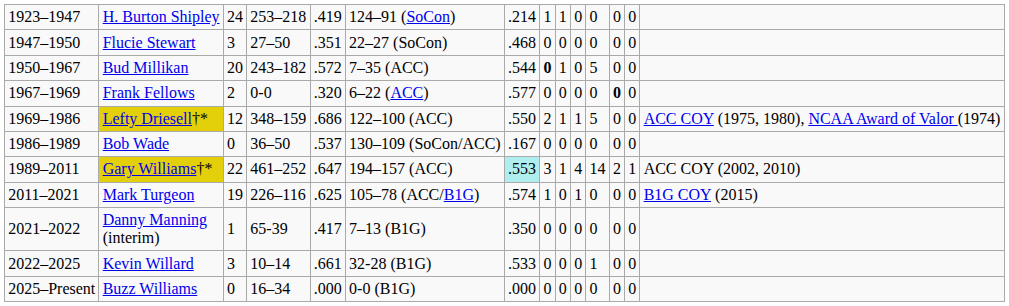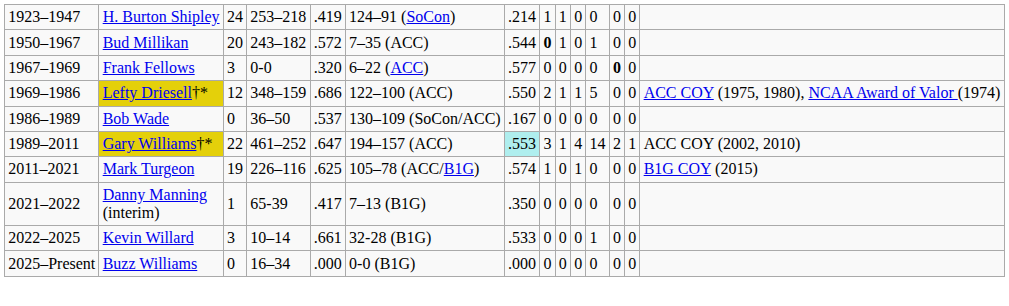 <table class="wikitable sortable">
 <tr>
 </tr>
 <tr>
 <td>1923–1947</td>
 <td><a href='#'>H. Burton Shipley</a></td>
 <td>24</td>
 <td>253–218</td>
 <td>.419</td>
 <td>124–91 (<a href='#'>SoCon</a>)</td>
 <td>.214</td>
 <td>1</td>
 <td>1</td>
 <td>0</td>
 <td>0</td>
 <td>0</td>
 <td>0</td>
 <td></td>
 </tr>
 <tr>
-<td>1947–1950</td>
-<td><a href='#'>Flucie Stewart</a></td>
-<td>3</td>
-<td>27–50</td>
-<td>.351</td>
-<td>22–27 (SoCon)</td>
-<td>.468</td>
-<td>0</td>
-<td>0</td>
-<td>0</td>
-<td>0</td>
-<td>0</td>
-<td>0</td>
-<td></td>
-</tr>
-<tr>
 <td>1950–1967</td>
 <td><a href='#'>Bud Millikan</a></td>
 <td>20</td>
 <td>243–182</td>
 <td>.572</td>
 <td>7–35 (ACC)</td>
 <td>.544</td>
 <td><strong>0</strong></td>
 <td>1</td>
 <td>0</td>
-<td>5</td>
+<td>1</td>
 <td>0</td>
 <td>0</td>
 <td></td>
 </tr>
 <tr>
 <td>1967–1969</td>
 <td><a href='#'>Frank Fellows</a></td>
-<td>2</td>
+<td>3</td>
 <td>0-0</td>
 <td>.320</td>
 <td>6–22 (<a href='#'>ACC</a>)</td>
 <td>.577</td>
 <td>0</td>
 <td>0</td>
 <td>0</td>
 <td>0</td>
 <td><strong>0</strong></td>
 <td>0</td>
 <td></td>
 </tr>
 <tr>
 <td>1969–1986</td>
 <td style="background-color:#e4d00a"><a href='#'>Lefty Driesell</a>†*</td>
 <td>12</td>
 <td>348–159</td>
 <td>.686</td>
 <td>122–100 (ACC)</td>
 <td>.550</td>
 <td>2</td>
 <td>1</td>
 <td>1</td>
 <td>5</td>
 <td>0</td>
 <td>0</td>
 <td><a href='#'>ACC COY</a> (1975, 1980), <a href='#'>NCAA Award of Valor </a>(1974)</td>
 </tr>
 <tr>
 <td>1986–1989</td>
 <td><a href='#'>Bob Wade</a></td>
 <td>0</td>
 <td>36–50</td>
 <td>.537</td>
 <td>130–109 (SoCon/ACC)</td>
 <td>.167</td>
 <td>0</td>
 <td>0</td>
 <td>0</td>
 <td>0</td>
 <td>0</td>
 <td>0</td>
 <td></td>
 </tr>
 <tr>
 <td>1989–2011</td>
 <td style="background-color:#e4d00a"><a href='#'>Gary Williams</a>†*</td>
 <td>22</td>
 <td>461–252</td>
 <td>.647</td>
 <td>194–157 (ACC)</td>
 <td style="background: paleturquoise;">.553</td>
 <td>3</td>
 <td>1</td>
 <td>4</td>
 <td>14</td>
 <td>2</td>
 <td>1</td>
 <td>ACC COY (2002, 2010)</td>
 </tr>
 <tr>
 <td>2011–2021</td>
 <td><a href='#'>Mark Turgeon</a></td>
 <td>19</td>
 <td>226–116</td>
 <td>.625</td>
 <td>105–78 (ACC/<a href='#'>B1G</a>)</td>
 <td>.574</td>
 <td>1</td>
 <td>0</td>
 <td>1</td>
 <td>0</td>
 <td>0</td>
 <td>0</td>
 <td><a href='#'>B1G COY</a> (2015)</td>
 </tr>
 <tr>
 <td>2021–2022</td>
 <td><a href='#'>Danny Manning</a><br>(interim)</td>
 <td>1</td>
 <td>65-39</td>
 <td>.417</td>
 <td>7–13 (B1G)</td>
 <td>.350</td>
 <td>0</td>
 <td>0</td>
 <td>0</td>
 <td>0</td>
 <td>0</td>
 <td>0</td>
 <td></td>
 </tr>
 <tr>
 <td>2022–2025</td>
 <td><a href='#'>Kevin Willard</a><br></td>
 <td>3</td>
 <td>10–14</td>
 <td>.661</td>
 <td>32-28 (B1G)</td>
 <td>.533</td>
 <td>0</td>
 <td>0</td>
 <td>0</td>
 <td>1</td>
 <td>0</td>
 <td>0</td>
 <td></td>
 </tr>
 <tr>
 <td>2025–Present</td>
 <td><a href='#'>Buzz Williams</a><br></td>
 <td>0</td>
 <td>16–34</td>
 <td>.000</td>
 <td>0-0 (B1G)</td>
 <td>.000</td>
 <td>0</td>
 <td>0</td>
 <td>0</td>
 <td>0</td>
 <td>0</td>
 <td>0</td>
 <td></td>
 </tr>
 <tr>
 </tr>
 </table>
